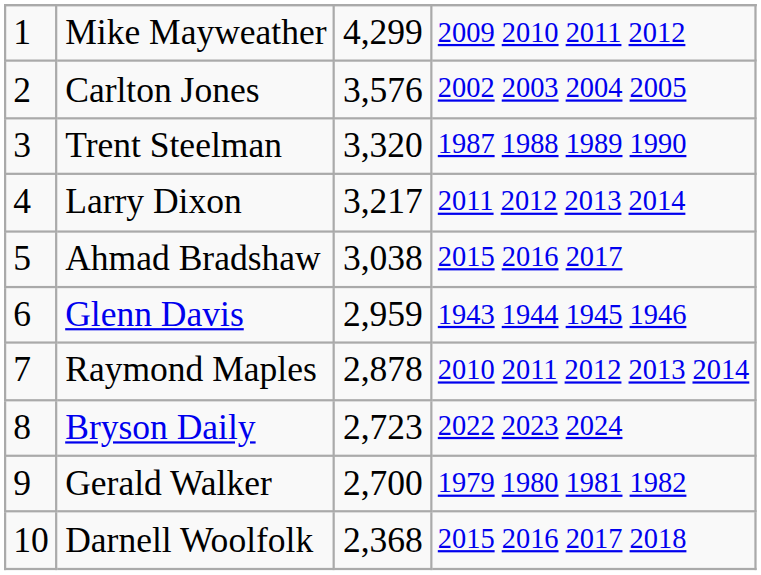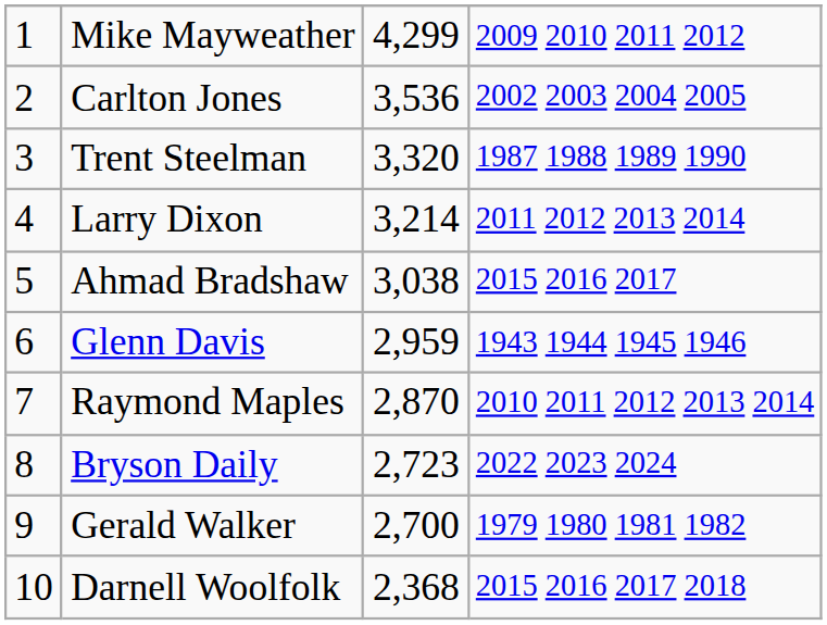 <table class="wikitable">
 <tr>
 </tr>
 <tr>
 <td>1</td>
 <td>Mike Mayweather</td>
 <td>4,299</td>
 <td style="font-size:80%;"><a href='#'>2009</a> <a href='#'>2010</a> <a href='#'>2011</a> <a href='#'>2012</a></td>
 </tr>
 <tr>
 <td>2</td>
 <td>Carlton Jones</td>
-<td>3,576</td>
+<td>3,536</td>
 <td style="font-size:80%;"><a href='#'>2002</a> <a href='#'>2003</a> <a href='#'>2004</a> <a href='#'>2005</a></td>
 </tr>
 <tr>
 <td>3</td>
 <td>Trent Steelman</td>
 <td>3,320</td>
 <td style="font-size:80%;"><a href='#'>1987</a> <a href='#'>1988</a> <a href='#'>1989</a> <a href='#'>1990</a></td>
 </tr>
 <tr>
 <td>4</td>
 <td>Larry Dixon</td>
-<td>3,217</td>
+<td>3,214</td>
 <td style="font-size:80%;"><a href='#'>2011</a> <a href='#'>2012</a> <a href='#'>2013</a> <a href='#'>2014</a></td>
 </tr>
 <tr>
 <td>5</td>
 <td>Ahmad Bradshaw</td>
 <td>3,038</td>
 <td style="font-size:80%;"><a href='#'>2015</a> <a href='#'>2016</a> <a href='#'>2017</a></td>
 </tr>
 <tr>
 <td>6</td>
 <td><a href='#'>Glenn Davis</a></td>
 <td>2,959</td>
 <td style="font-size:80%;"><a href='#'>1943</a> <a href='#'>1944</a> <a href='#'>1945</a> <a href='#'>1946</a></td>
 </tr>
 <tr>
 <td>7</td>
 <td>Raymond Maples</td>
-<td>2,878</td>
+<td>2,870</td>
 <td style="font-size:80%;"><a href='#'>2010</a> <a href='#'>2011</a> <a href='#'>2012</a> <a href='#'>2013</a> <a href='#'>2014</a></td>
 </tr>
 <tr>
 <td>8</td>
 <td><a href='#'>Bryson Daily</a></td>
 <td>2,723</td>
 <td style="font-size:80%;"><a href='#'>2022</a> <a href='#'>2023</a> <a href='#'>2024</a></td>
 </tr>
 <tr>
 <td>9</td>
 <td>Gerald Walker</td>
 <td>2,700</td>
 <td style="font-size:80%;"><a href='#'>1979</a> <a href='#'>1980</a> <a href='#'>1981</a> <a href='#'>1982</a></td>
 </tr>
 <tr>
 <td>10</td>
 <td>Darnell Woolfolk</td>
 <td>2,368</td>
 <td style="font-size:80%;"><a href='#'>2015</a> <a href='#'>2016</a> <a href='#'>2017</a> <a href='#'>2018</a></td>
 </tr>
 </table>
